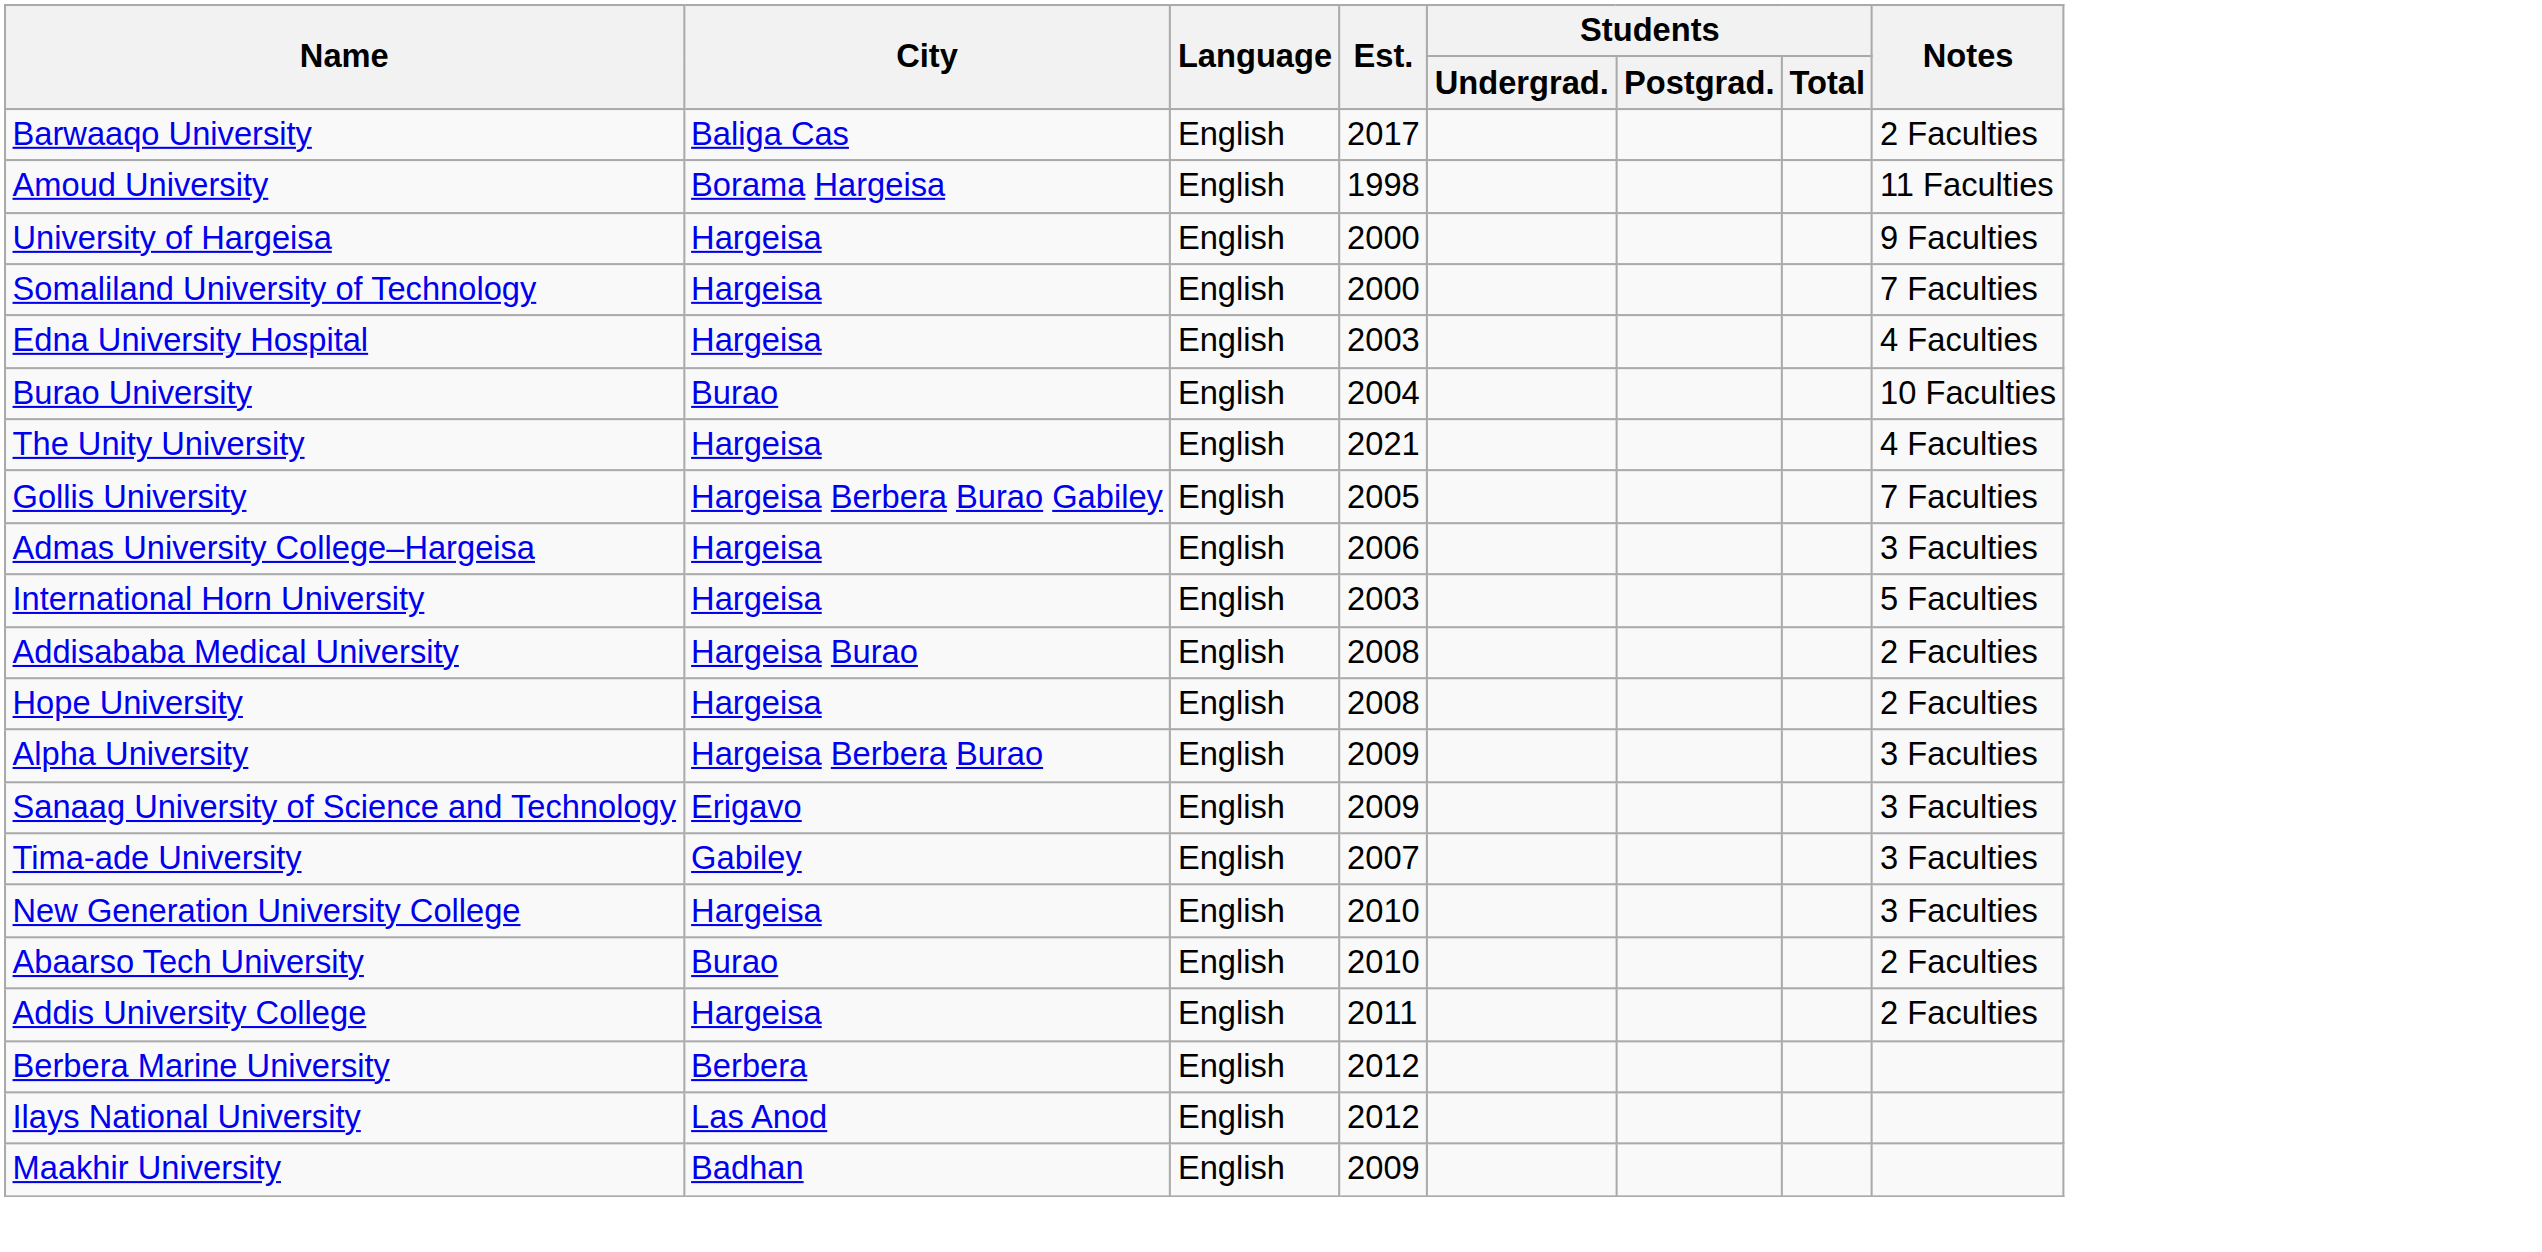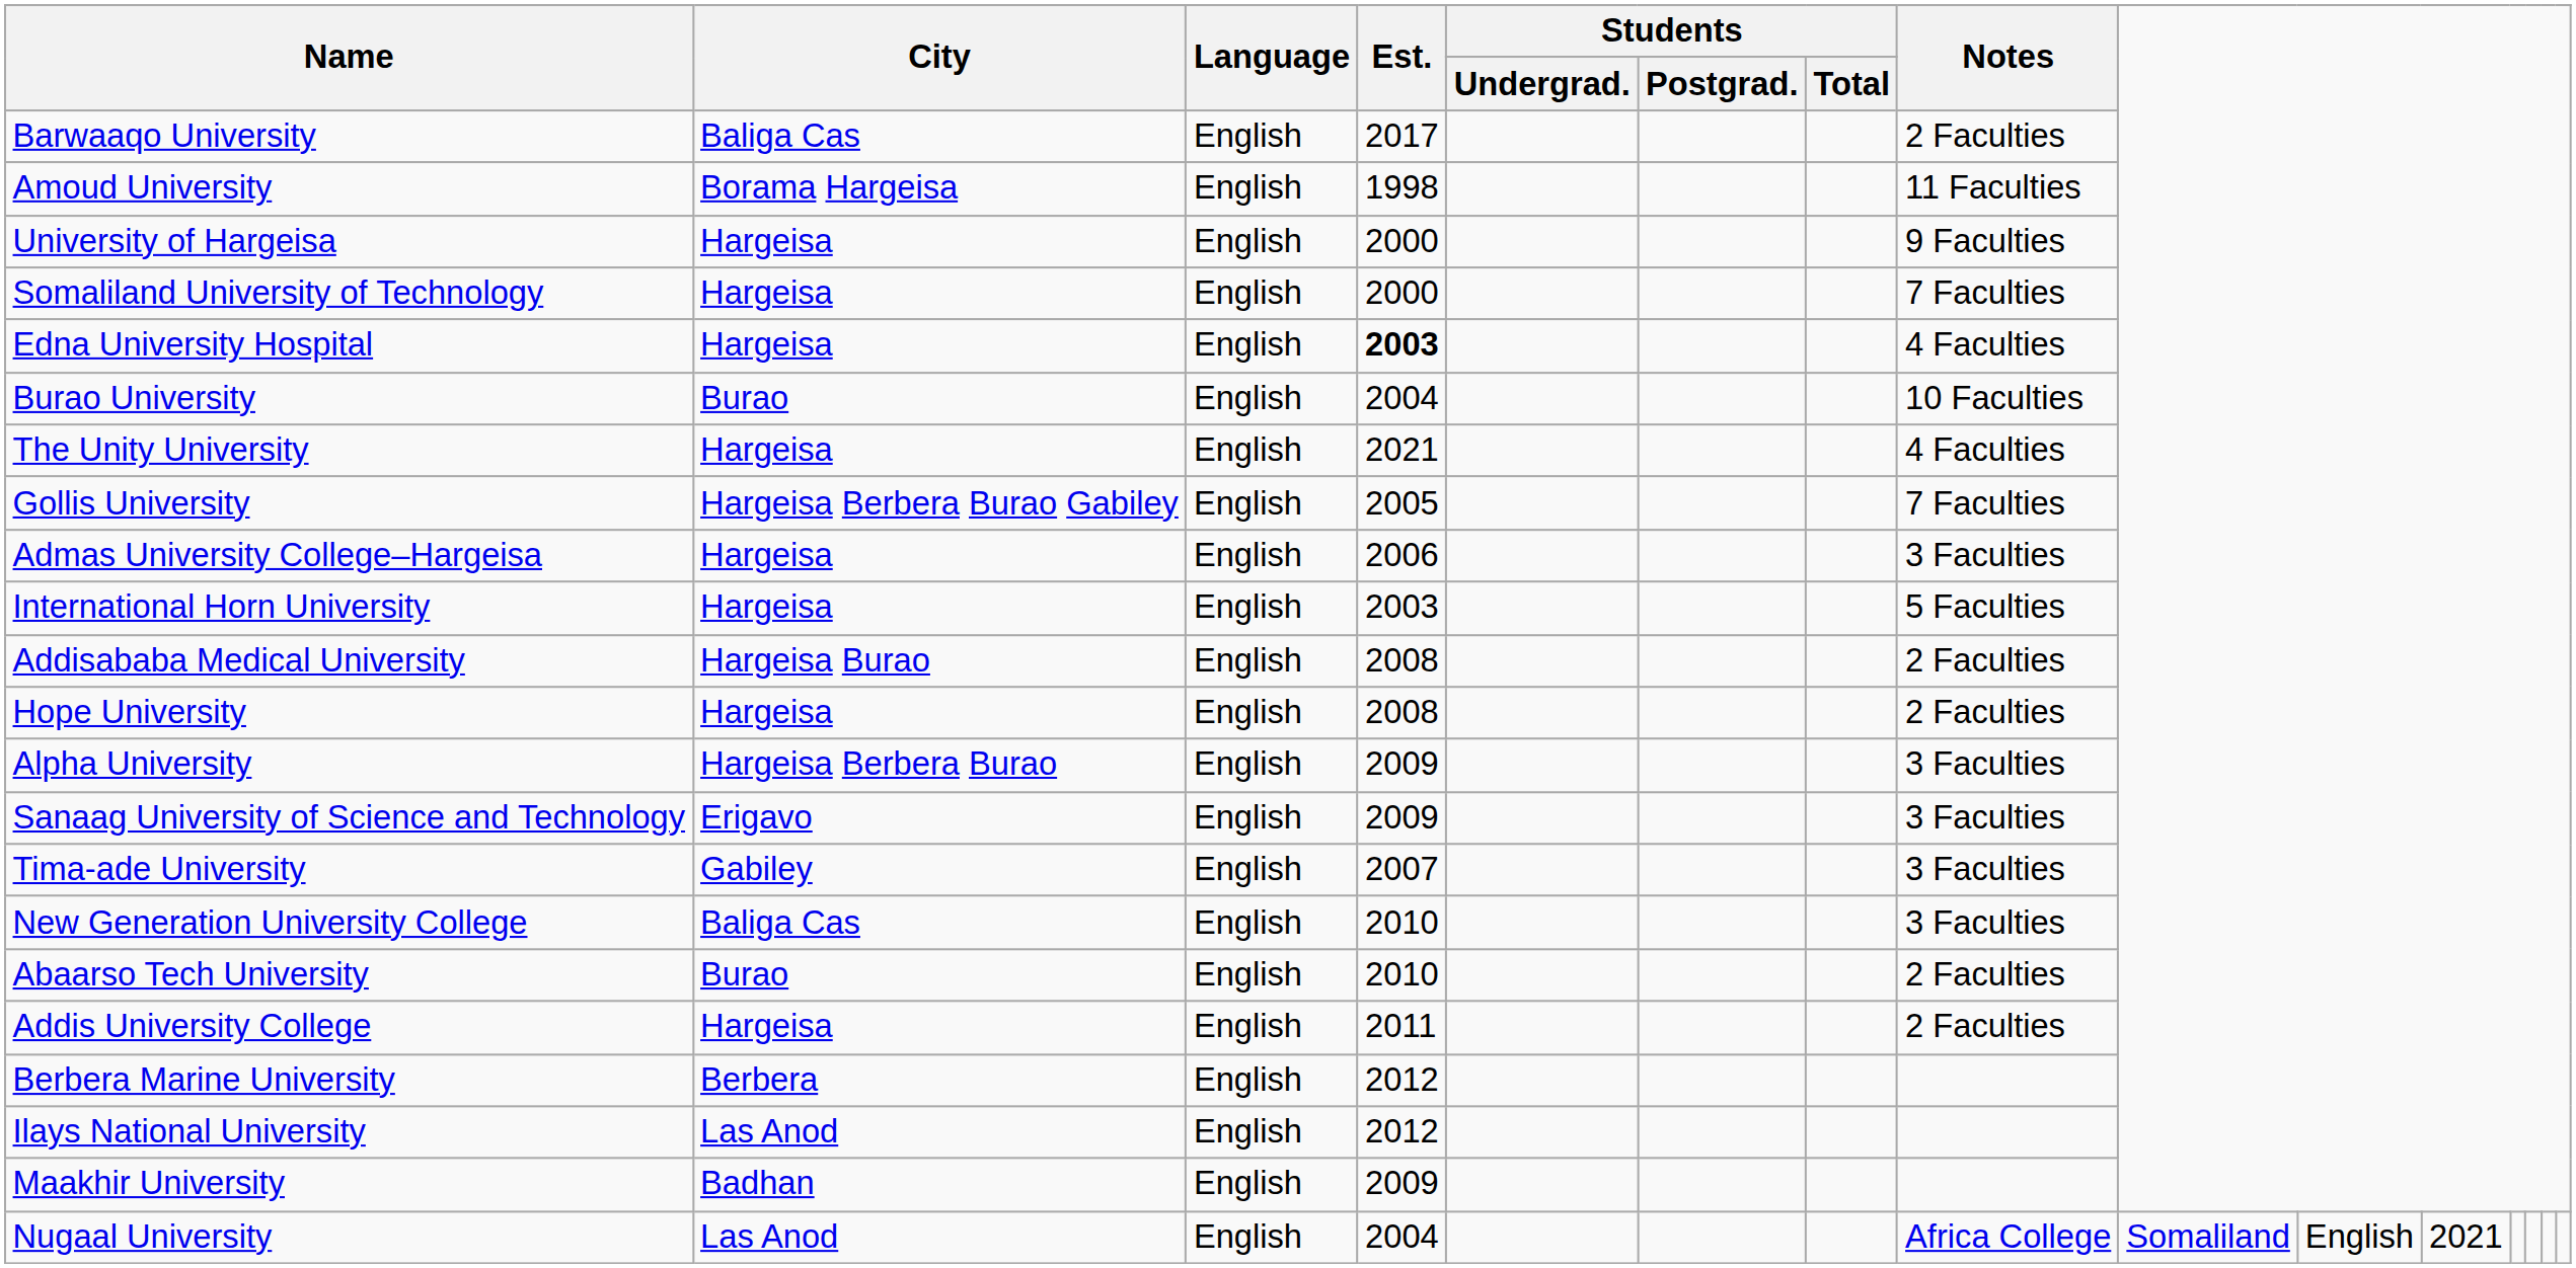 <table class="wikitable sortable">
 <tr>
 <th rowspan="2" scope="col">Name</th>
 <th rowspan="2" scope="col">City</th>
 <th rowspan="2" scope="col">Language</th>
 <th rowspan="2" scope="col">Est.</th>
 <th colspan="3" scope="col">Students</th>
 <th rowspan="2" scope="col">Notes</th>
 </tr>
 <tr>
 <th>Undergrad.</th>
 <th>Postgrad.</th>
 <th>Total</th>
 </tr>
 <tr>
 <td align="left"><a href='#'>Barwaaqo University</a></td>
 <td align="left"><a href='#'>Baliga Cas</a></td>
 <td>English</td>
 <td>2017</td>
 <td></td>
 <td></td>
 <td></td>
 <td>2 Faculties</td>
 </tr>
 <tr>
 <td align="left"><a href='#'>Amoud University</a></td>
 <td align="left"><a href='#'>Borama</a> <a href='#'>Hargeisa</a></td>
 <td>English</td>
 <td>1998</td>
 <td></td>
 <td></td>
 <td></td>
 <td>11 Faculties</td>
 </tr>
 <tr>
 <td align="left"><a href='#'>University of Hargeisa</a></td>
 <td align="left"><a href='#'>Hargeisa</a></td>
 <td>English</td>
 <td>2000</td>
 <td></td>
 <td></td>
 <td></td>
 <td>9 Faculties</td>
 </tr>
 <tr>
 <td align="left"><a href='#'>Somaliland University of Technology</a></td>
 <td align="left"><a href='#'>Hargeisa</a></td>
 <td>English</td>
 <td>2000</td>
 <td></td>
 <td></td>
 <td></td>
 <td>7 Faculties</td>
 </tr>
 <tr>
 <td align="left"><a href='#'>Edna University Hospital</a></td>
 <td align="left"><a href='#'>Hargeisa</a></td>
 <td>English</td>
-<td>2003</td>
+<td><strong>2003</strong></td>
 <td></td>
 <td></td>
 <td></td>
 <td>4 Faculties</td>
 </tr>
 <tr>
 <td align="left"><a href='#'>Burao University</a></td>
 <td align="left"><a href='#'>Burao</a></td>
 <td>English</td>
 <td>2004</td>
 <td></td>
 <td></td>
 <td></td>
 <td>10 Faculties</td>
 </tr>
 <tr>
 <td align="left"><a href='#'>The Unity University</a></td>
 <td align="left"><a href='#'>Hargeisa</a></td>
 <td>English</td>
 <td>2021</td>
 <td></td>
 <td></td>
 <td></td>
 <td>4 Faculties</td>
 </tr>
 <tr>
 <td align="left"><a href='#'>Gollis University</a></td>
 <td align="left"><a href='#'>Hargeisa</a> <a href='#'>Berbera</a> <a href='#'>Burao</a> <a href='#'>Gabiley</a></td>
 <td>English</td>
 <td>2005</td>
 <td></td>
 <td></td>
 <td></td>
 <td>7 Faculties</td>
 </tr>
 <tr>
 <td><a href='#'>Admas University College–Hargeisa</a></td>
 <td><a href='#'>Hargeisa</a></td>
 <td>English</td>
 <td>2006</td>
 <td></td>
 <td></td>
 <td></td>
 <td>3 Faculties</td>
 </tr>
 <tr>
 <td><a href='#'>International Horn University</a></td>
 <td><a href='#'>Hargeisa</a></td>
 <td>English</td>
 <td>2003</td>
 <td></td>
 <td></td>
 <td></td>
 <td>5 Faculties</td>
 </tr>
 <tr>
 <td><a href='#'>Addisababa Medical University</a></td>
 <td><a href='#'>Hargeisa</a> <a href='#'>Burao</a></td>
 <td>English</td>
 <td>2008</td>
 <td></td>
 <td></td>
 <td></td>
 <td>2 Faculties</td>
 </tr>
 <tr>
 <td><a href='#'>Hope University</a></td>
 <td><a href='#'>Hargeisa</a></td>
 <td>English</td>
 <td>2008</td>
 <td></td>
 <td></td>
 <td></td>
 <td>2 Faculties</td>
 </tr>
 <tr>
 <td><a href='#'>Alpha University</a></td>
 <td><a href='#'>Hargeisa</a> <a href='#'>Berbera</a> <a href='#'>Burao</a></td>
 <td>English</td>
 <td>2009</td>
 <td></td>
 <td></td>
 <td></td>
 <td>3 Faculties</td>
 </tr>
 <tr>
 <td><a href='#'>Sanaag University of Science and Technology</a></td>
 <td><a href='#'>Erigavo</a></td>
 <td>English</td>
 <td>2009</td>
 <td></td>
 <td></td>
 <td></td>
 <td>3 Faculties</td>
 </tr>
 <tr>
 <td><a href='#'>Tima-ade University</a></td>
 <td><a href='#'>Gabiley</a></td>
 <td>English</td>
 <td>2007</td>
 <td></td>
 <td></td>
 <td></td>
 <td>3 Faculties</td>
 </tr>
 <tr>
 <td><a href='#'>New Generation University College</a></td>
-<td><a href='#'>Hargeisa</a></td>
+<td align="left"><a href='#'>Baliga Cas</a></td>
 <td>English</td>
 <td>2010</td>
 <td></td>
 <td></td>
 <td></td>
 <td>3 Faculties</td>
 </tr>
 <tr>
 <td><a href='#'>Abaarso Tech University</a></td>
 <td><a href='#'>Burao</a></td>
 <td>English</td>
 <td>2010</td>
 <td></td>
 <td></td>
 <td></td>
 <td>2 Faculties</td>
 </tr>
 <tr>
 <td><a href='#'>Addis University College</a></td>
 <td><a href='#'>Hargeisa</a></td>
 <td>English</td>
 <td>2011</td>
 <td></td>
 <td></td>
 <td></td>
 <td>2 Faculties</td>
 </tr>
 <tr>
 <td><a href='#'>Berbera Marine University</a></td>
 <td><a href='#'>Berbera</a></td>
 <td>English</td>
 <td>2012</td>
 <td></td>
 <td></td>
 <td></td>
 <td></td>
 </tr>
 <tr>
 <td><a href='#'>Ilays National University</a></td>
 <td><a href='#'>Las Anod</a></td>
 <td>English</td>
 <td>2012</td>
 <td></td>
 <td></td>
 <td></td>
 <td></td>
 </tr>
 <tr>
 <td><a href='#'>Maakhir University</a></td>
 <td><a href='#'>Badhan</a></td>
 <td>English</td>
 <td>2009</td>
 <td></td>
 <td></td>
 <td></td>
 <td></td>
 </tr>
+<tr>
+<td><a href='#'>Nugaal University</a></td>
+<td><a href='#'>Las Anod</a></td>
+<td>English</td>
+<td>2004</td>
+<td></td>
+<td></td>
+<td></td>
+<td><a href='#'>Africa College</a></td>
+<td><a href='#'>Somaliland</a></td>
+<td>English</td>
+<td>2021</td>
+<td></td>
+<td></td>
+<td></td>
+<td></td>
+</tr>
 </table>
